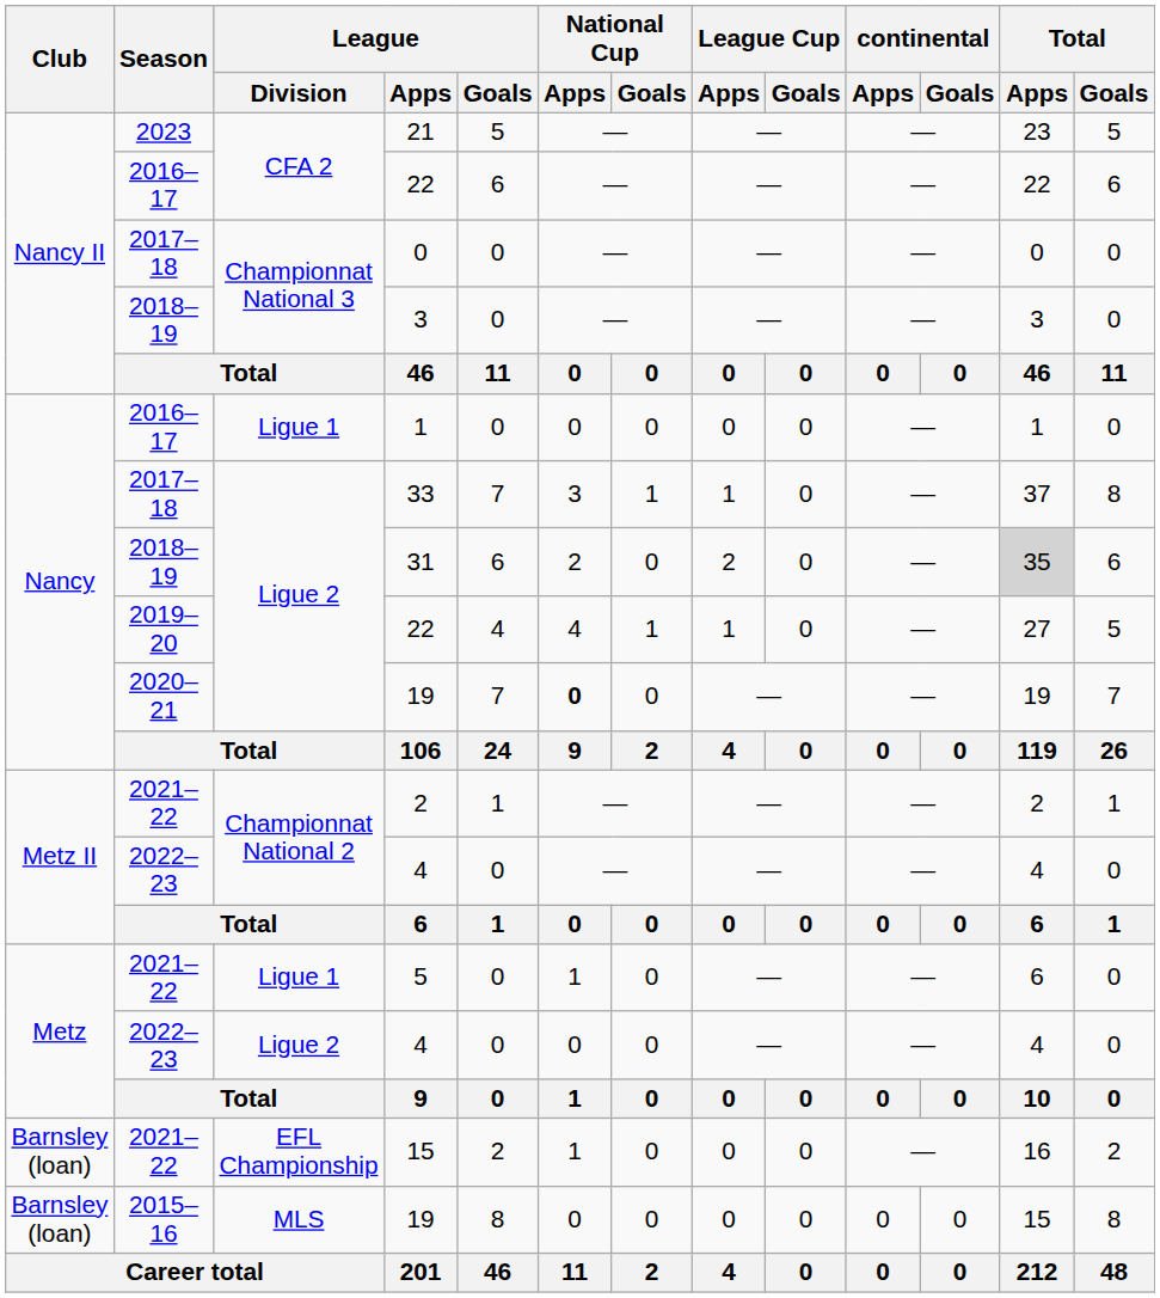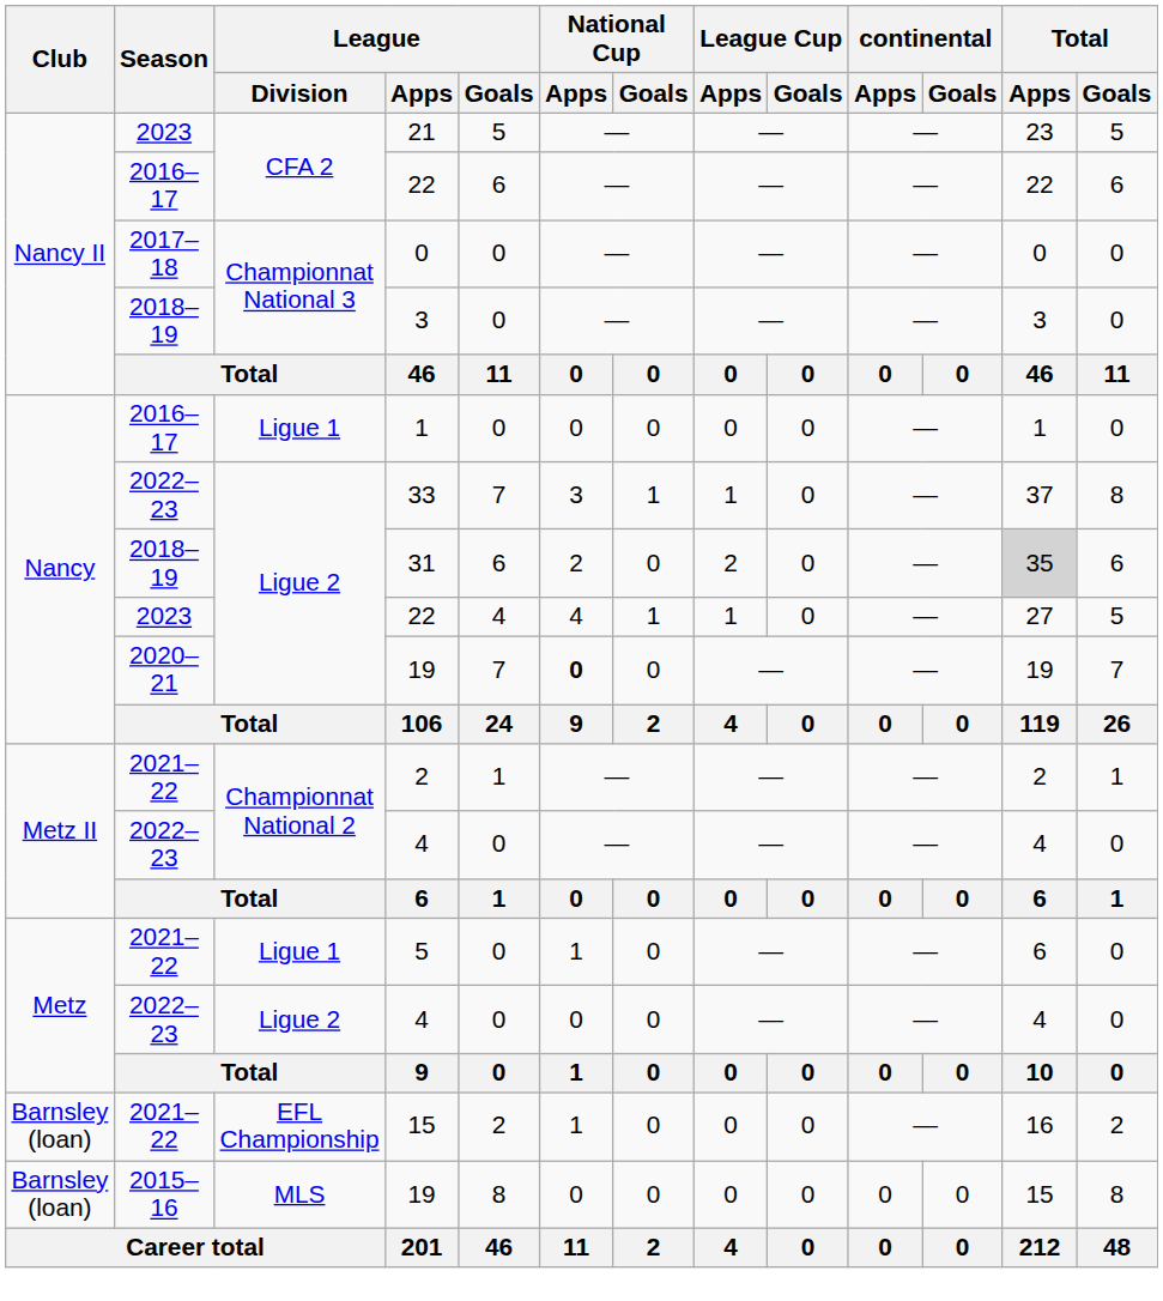 <table class="wikitable" style="text-align: center;">
 <tr>
 <th rowspan="2">Club</th>
 <th rowspan="2">Season</th>
 <th colspan="3">League</th>
 <th colspan="2">National Cup</th>
 <th colspan="2">League Cup</th>
 <th colspan="2">continental</th>
 <th colspan="2">Total</th>
 </tr>
 <tr>
 <th>Division</th>
 <th>Apps</th>
 <th>Goals</th>
 <th>Apps</th>
 <th>Goals</th>
 <th>Apps</th>
 <th>Goals</th>
 <th>Apps</th>
 <th>Goals</th>
 <th>Apps</th>
 <th>Goals</th>
 </tr>
 <tr>
 <td rowspan="5"><a href='#'>Nancy II</a></td>
 <td><a href='#'>2023</a></td>
 <td rowspan="2"><a href='#'>CFA 2</a></td>
 <td>21</td>
 <td>5</td>
 <td colspan="2">—</td>
 <td colspan="2">—</td>
 <td colspan="2">—</td>
 <td>23</td>
 <td>5</td>
 </tr>
 <tr>
 <td><a href='#'>2016–17</a></td>
 <td>22</td>
 <td>6</td>
 <td colspan="2">—</td>
 <td colspan="2">—</td>
 <td colspan="2">—</td>
 <td>22</td>
 <td>6</td>
 </tr>
 <tr>
 <td><a href='#'>2017–18</a></td>
 <td rowspan="2"><a href='#'>Championnat National 3</a></td>
 <td>0</td>
 <td>0</td>
 <td colspan="2">—</td>
 <td colspan="2">—</td>
 <td colspan="2">—</td>
 <td>0</td>
 <td>0</td>
 </tr>
 <tr>
 <td><a href='#'>2018–19</a></td>
 <td>3</td>
 <td>0</td>
 <td colspan="2">—</td>
 <td colspan="2">—</td>
 <td colspan="2">—</td>
 <td>3</td>
 <td>0</td>
 </tr>
 <tr>
 <th colspan="2">Total</th>
 <th>46</th>
 <th>11</th>
 <th>0</th>
 <th>0</th>
 <th>0</th>
 <th>0</th>
 <th>0</th>
 <th>0</th>
 <th>46</th>
 <th>11</th>
 </tr>
 <tr>
 <td rowspan="6"><a href='#'>Nancy</a></td>
 <td><a href='#'>2016–17</a></td>
 <td><a href='#'>Ligue 1</a></td>
 <td>1</td>
 <td>0</td>
 <td>0</td>
 <td>0</td>
 <td>0</td>
 <td>0</td>
 <td colspan="2">—</td>
 <td>1</td>
 <td>0</td>
 </tr>
 <tr>
-<td><a href='#'>2017–18</a></td>
+<td><a href='#'>2022–23</a></td>
 <td rowspan="4"><a href='#'>Ligue 2</a></td>
 <td>33</td>
 <td>7</td>
 <td>3</td>
 <td>1</td>
 <td>1</td>
 <td>0</td>
 <td colspan="2">—</td>
 <td>37</td>
 <td>8</td>
 </tr>
 <tr>
 <td><a href='#'>2018–19</a></td>
 <td>31</td>
 <td>6</td>
 <td>2</td>
 <td>0</td>
 <td>2</td>
 <td>0</td>
 <td colspan="2">—</td>
 <td style="background: lightgrey;">35</td>
 <td>6</td>
 </tr>
 <tr>
-<td><a href='#'>2019–20</a></td>
+<td><a href='#'>2023</a></td>
 <td>22</td>
 <td>4</td>
 <td>4</td>
 <td>1</td>
 <td>1</td>
 <td>0</td>
 <td colspan="2">—</td>
 <td>27</td>
 <td>5</td>
 </tr>
 <tr>
 <td><a href='#'>2020–21</a></td>
 <td>19</td>
 <td>7</td>
 <td><strong>0</strong></td>
 <td>0</td>
 <td colspan="2">—</td>
 <td colspan="2">—</td>
 <td>19</td>
 <td>7</td>
 </tr>
 <tr>
 <th colspan="2">Total</th>
 <th>106</th>
 <th>24</th>
 <th>9</th>
 <th>2</th>
 <th>4</th>
 <th>0</th>
 <th>0</th>
 <th>0</th>
 <th>119</th>
 <th>26</th>
 </tr>
 <tr>
 <td rowspan="3"><a href='#'>Metz II</a></td>
 <td><a href='#'>2021–22</a></td>
 <td rowspan="2"><a href='#'>Championnat National 2</a></td>
 <td>2</td>
 <td>1</td>
 <td colspan="2">—</td>
 <td colspan="2">—</td>
 <td colspan="2">—</td>
 <td>2</td>
 <td>1</td>
 </tr>
 <tr>
 <td><a href='#'>2022–23</a></td>
 <td>4</td>
 <td>0</td>
 <td colspan="2">—</td>
 <td colspan="2">—</td>
 <td colspan="2">—</td>
 <td>4</td>
 <td>0</td>
 </tr>
 <tr>
 <th colspan="2">Total</th>
 <th>6</th>
 <th>1</th>
 <th>0</th>
 <th>0</th>
 <th>0</th>
 <th>0</th>
 <th>0</th>
 <th>0</th>
 <th>6</th>
 <th>1</th>
 </tr>
 <tr>
 <td rowspan="3"><a href='#'>Metz</a></td>
 <td><a href='#'>2021–22</a></td>
 <td><a href='#'>Ligue 1</a></td>
 <td>5</td>
 <td>0</td>
 <td>1</td>
 <td>0</td>
 <td colspan="2">—</td>
 <td colspan="2">—</td>
 <td>6</td>
 <td>0</td>
 </tr>
 <tr>
 <td><a href='#'>2022–23</a></td>
 <td><a href='#'>Ligue 2</a></td>
 <td>4</td>
 <td>0</td>
 <td>0</td>
 <td>0</td>
 <td colspan="2">—</td>
 <td colspan="2">—</td>
 <td>4</td>
 <td>0</td>
 </tr>
 <tr>
 <th colspan="2">Total</th>
 <th>9</th>
 <th>0</th>
 <th>1</th>
 <th>0</th>
 <th>0</th>
 <th>0</th>
 <th>0</th>
 <th>0</th>
 <th>10</th>
 <th>0</th>
 </tr>
 <tr>
 <td><a href='#'>Barnsley</a> (loan)</td>
 <td><a href='#'>2021–22</a></td>
 <td><a href='#'>EFL Championship</a></td>
 <td>15</td>
 <td>2</td>
 <td>1</td>
 <td>0</td>
 <td>0</td>
 <td>0</td>
 <td colspan="2">—</td>
 <td>16</td>
 <td>2</td>
 </tr>
 <tr>
 <td><a href='#'>Barnsley</a> (loan)</td>
 <td><a href='#'>2015–16</a></td>
 <td><a href='#'>MLS</a></td>
 <td>19</td>
 <td>8</td>
 <td>0</td>
 <td>0</td>
 <td>0</td>
 <td>0</td>
 <td>0</td>
 <td>0</td>
 <td>15</td>
 <td>8</td>
 </tr>
 <tr>
 <th colspan="3">Career total</th>
 <th>201</th>
 <th>46</th>
 <th>11</th>
 <th>2</th>
 <th>4</th>
 <th>0</th>
 <th>0</th>
 <th>0</th>
 <th>212</th>
 <th>48</th>
 </tr>
 </table>
